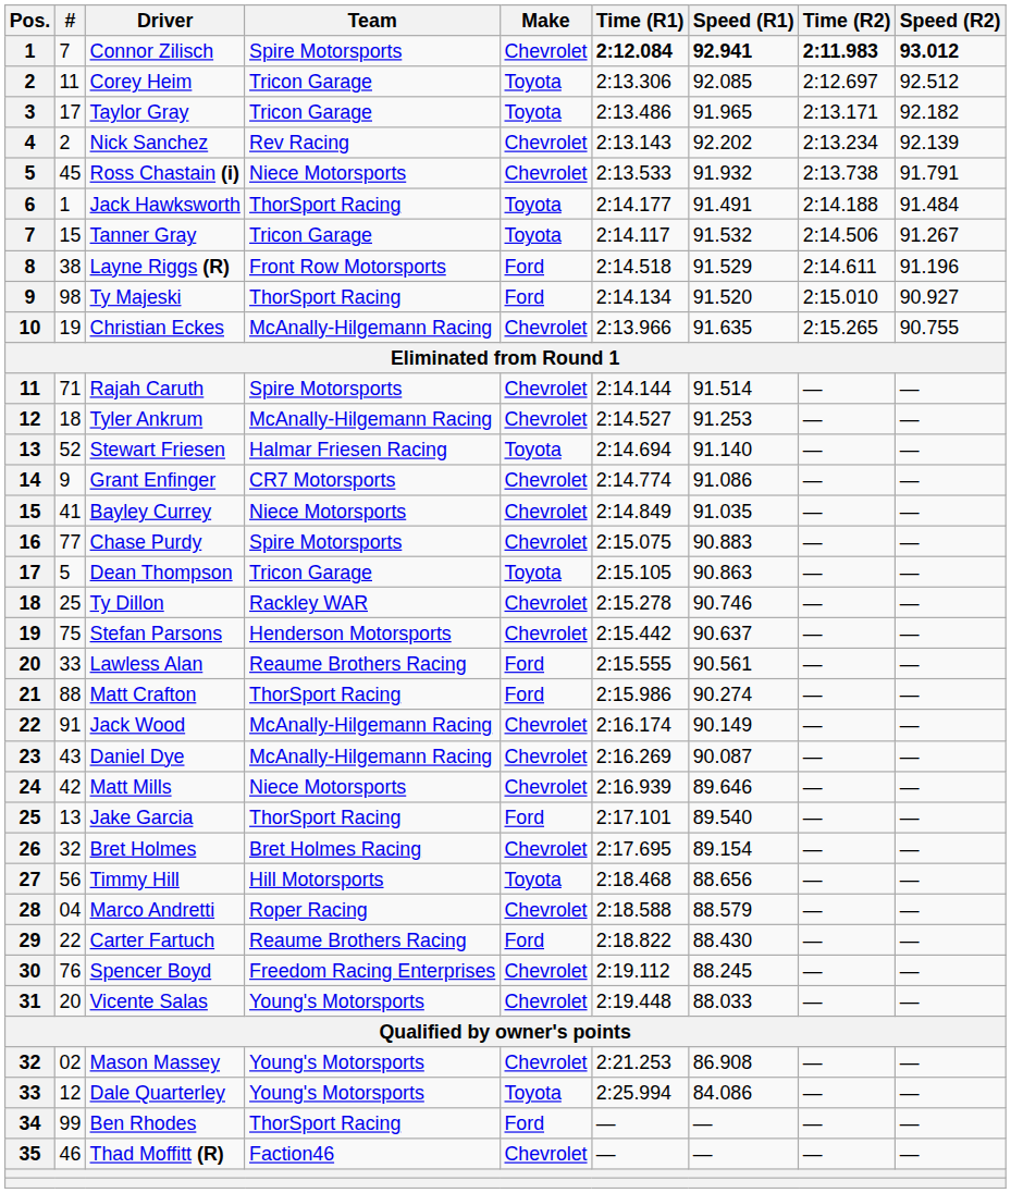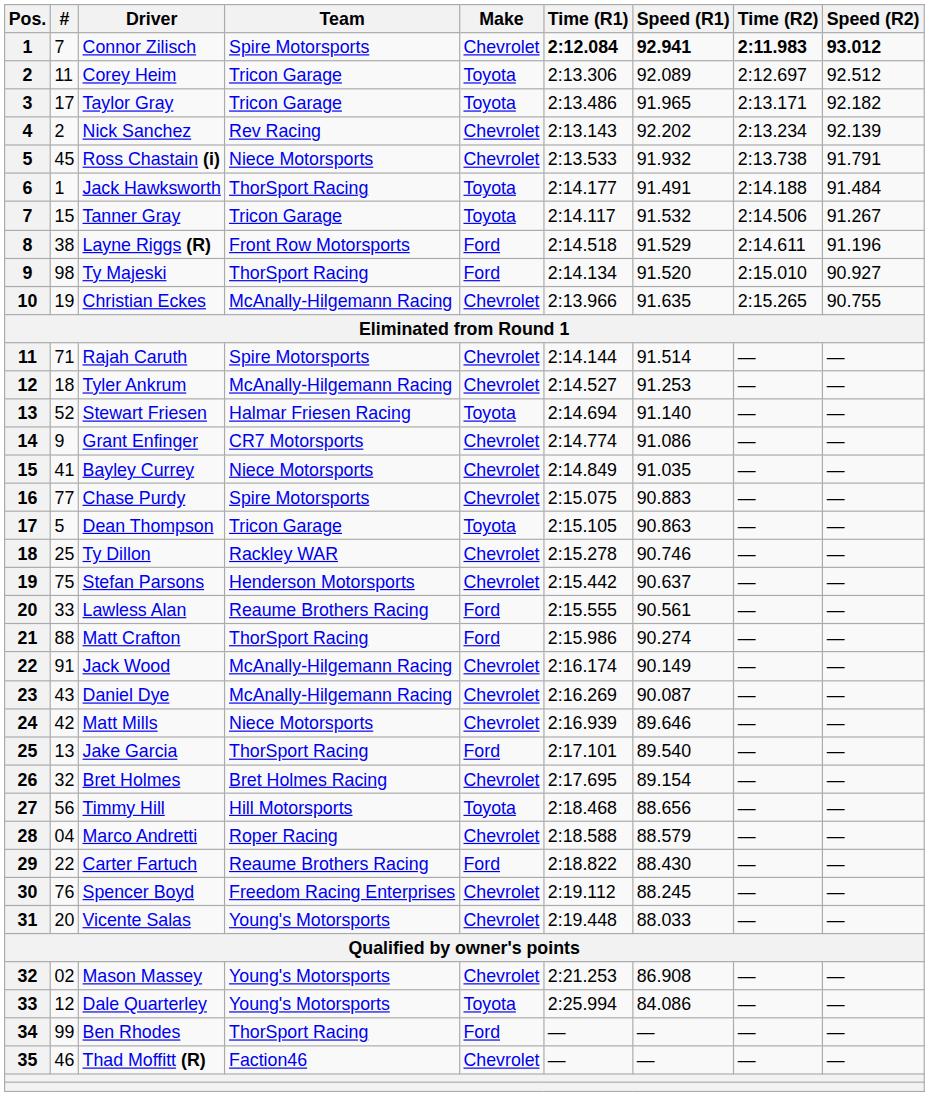 <table class="wikitable" style="font-size:95%">
 <tr>
 <th>Pos.</th>
 <th>#</th>
 <th>Driver</th>
 <th>Team</th>
 <th>Make</th>
 <th>Time (R1)</th>
 <th>Speed (R1)</th>
 <th>Time (R2)</th>
 <th>Speed (R2)</th>
 </tr>
 <tr>
 <th>1</th>
 <td>7</td>
 <td><a href='#'>Connor Zilisch</a></td>
 <td><a href='#'>Spire Motorsports</a></td>
 <td><a href='#'>Chevrolet</a></td>
 <td><strong>2:12.084</strong></td>
 <td><strong>92.941</strong></td>
 <td><strong>2:11.983</strong></td>
 <td><strong>93.012</strong></td>
 </tr>
 <tr>
 <th>2</th>
 <td>11</td>
 <td><a href='#'>Corey Heim</a></td>
 <td><a href='#'>Tricon Garage</a></td>
 <td><a href='#'>Toyota</a></td>
 <td>2:13.306</td>
-<td>92.085</td>
+<td>92.089</td>
 <td>2:12.697</td>
 <td>92.512</td>
 </tr>
 <tr>
 <th>3</th>
 <td>17</td>
 <td><a href='#'>Taylor Gray</a></td>
 <td><a href='#'>Tricon Garage</a></td>
 <td><a href='#'>Toyota</a></td>
 <td>2:13.486</td>
 <td>91.965</td>
 <td>2:13.171</td>
 <td>92.182</td>
 </tr>
 <tr>
 <th>4</th>
 <td>2</td>
 <td><a href='#'>Nick Sanchez</a></td>
 <td><a href='#'>Rev Racing</a></td>
 <td><a href='#'>Chevrolet</a></td>
 <td>2:13.143</td>
 <td>92.202</td>
 <td>2:13.234</td>
 <td>92.139</td>
 </tr>
 <tr>
 <th>5</th>
 <td>45</td>
 <td><a href='#'>Ross Chastain</a> <strong>(i)</strong></td>
 <td><a href='#'>Niece Motorsports</a></td>
 <td><a href='#'>Chevrolet</a></td>
 <td>2:13.533</td>
 <td>91.932</td>
 <td>2:13.738</td>
 <td>91.791</td>
 </tr>
 <tr>
 <th>6</th>
 <td>1</td>
 <td><a href='#'>Jack Hawksworth</a></td>
 <td><a href='#'>ThorSport Racing</a></td>
 <td><a href='#'>Toyota</a></td>
 <td>2:14.177</td>
 <td>91.491</td>
 <td>2:14.188</td>
 <td>91.484</td>
 </tr>
 <tr>
 <th>7</th>
 <td>15</td>
 <td><a href='#'>Tanner Gray</a></td>
 <td><a href='#'>Tricon Garage</a></td>
 <td><a href='#'>Toyota</a></td>
 <td>2:14.117</td>
 <td>91.532</td>
 <td>2:14.506</td>
 <td>91.267</td>
 </tr>
 <tr>
 <th>8</th>
 <td>38</td>
 <td><a href='#'>Layne Riggs</a> <strong>(R)</strong></td>
 <td><a href='#'>Front Row Motorsports</a></td>
 <td><a href='#'>Ford</a></td>
 <td>2:14.518</td>
 <td>91.529</td>
 <td>2:14.611</td>
 <td>91.196</td>
 </tr>
 <tr>
 <th>9</th>
 <td>98</td>
 <td><a href='#'>Ty Majeski</a></td>
 <td><a href='#'>ThorSport Racing</a></td>
 <td><a href='#'>Ford</a></td>
 <td>2:14.134</td>
 <td>91.520</td>
 <td>2:15.010</td>
 <td>90.927</td>
 </tr>
 <tr>
 <th>10</th>
 <td>19</td>
 <td><a href='#'>Christian Eckes</a></td>
 <td><a href='#'>McAnally-Hilgemann Racing</a></td>
 <td><a href='#'>Chevrolet</a></td>
 <td>2:13.966</td>
 <td>91.635</td>
 <td>2:15.265</td>
 <td>90.755</td>
 </tr>
 <tr>
 <th colspan="9">Eliminated from Round 1</th>
 </tr>
 <tr>
 <th>11</th>
 <td>71</td>
 <td><a href='#'>Rajah Caruth</a></td>
 <td><a href='#'>Spire Motorsports</a></td>
 <td><a href='#'>Chevrolet</a></td>
 <td>2:14.144</td>
 <td>91.514</td>
 <td>—</td>
 <td>—</td>
 </tr>
 <tr>
 <th>12</th>
 <td>18</td>
 <td><a href='#'>Tyler Ankrum</a></td>
 <td><a href='#'>McAnally-Hilgemann Racing</a></td>
 <td><a href='#'>Chevrolet</a></td>
 <td>2:14.527</td>
 <td>91.253</td>
 <td>—</td>
 <td>—</td>
 </tr>
 <tr>
 <th>13</th>
 <td>52</td>
 <td><a href='#'>Stewart Friesen</a></td>
 <td><a href='#'>Halmar Friesen Racing</a></td>
 <td><a href='#'>Toyota</a></td>
 <td>2:14.694</td>
 <td>91.140</td>
 <td>—</td>
 <td>—</td>
 </tr>
 <tr>
 <th>14</th>
 <td>9</td>
 <td><a href='#'>Grant Enfinger</a></td>
 <td><a href='#'>CR7 Motorsports</a></td>
 <td><a href='#'>Chevrolet</a></td>
 <td>2:14.774</td>
 <td>91.086</td>
 <td>—</td>
 <td>—</td>
 </tr>
 <tr>
 <th>15</th>
 <td>41</td>
 <td><a href='#'>Bayley Currey</a></td>
 <td><a href='#'>Niece Motorsports</a></td>
 <td><a href='#'>Chevrolet</a></td>
 <td>2:14.849</td>
 <td>91.035</td>
 <td>—</td>
 <td>—</td>
 </tr>
 <tr>
 <th>16</th>
 <td>77</td>
 <td><a href='#'>Chase Purdy</a></td>
 <td><a href='#'>Spire Motorsports</a></td>
 <td><a href='#'>Chevrolet</a></td>
 <td>2:15.075</td>
 <td>90.883</td>
 <td>—</td>
 <td>—</td>
 </tr>
 <tr>
 <th>17</th>
 <td>5</td>
 <td><a href='#'>Dean Thompson</a></td>
 <td><a href='#'>Tricon Garage</a></td>
 <td><a href='#'>Toyota</a></td>
 <td>2:15.105</td>
 <td>90.863</td>
 <td>—</td>
 <td>—</td>
 </tr>
 <tr>
 <th>18</th>
 <td>25</td>
 <td><a href='#'>Ty Dillon</a></td>
 <td><a href='#'>Rackley WAR</a></td>
 <td><a href='#'>Chevrolet</a></td>
 <td>2:15.278</td>
 <td>90.746</td>
 <td>—</td>
 <td>—</td>
 </tr>
 <tr>
 <th>19</th>
 <td>75</td>
 <td><a href='#'>Stefan Parsons</a></td>
 <td><a href='#'>Henderson Motorsports</a></td>
 <td><a href='#'>Chevrolet</a></td>
 <td>2:15.442</td>
 <td>90.637</td>
 <td>—</td>
 <td>—</td>
 </tr>
 <tr>
 <th>20</th>
 <td>33</td>
 <td><a href='#'>Lawless Alan</a></td>
 <td><a href='#'>Reaume Brothers Racing</a></td>
 <td><a href='#'>Ford</a></td>
 <td>2:15.555</td>
 <td>90.561</td>
 <td>—</td>
 <td>—</td>
 </tr>
 <tr>
 <th>21</th>
 <td>88</td>
 <td><a href='#'>Matt Crafton</a></td>
 <td><a href='#'>ThorSport Racing</a></td>
 <td><a href='#'>Ford</a></td>
 <td>2:15.986</td>
 <td>90.274</td>
 <td>—</td>
 <td>—</td>
 </tr>
 <tr>
 <th>22</th>
 <td>91</td>
 <td><a href='#'>Jack Wood</a></td>
 <td><a href='#'>McAnally-Hilgemann Racing</a></td>
 <td><a href='#'>Chevrolet</a></td>
 <td>2:16.174</td>
 <td>90.149</td>
 <td>—</td>
 <td>—</td>
 </tr>
 <tr>
 <th>23</th>
 <td>43</td>
 <td><a href='#'>Daniel Dye</a></td>
 <td><a href='#'>McAnally-Hilgemann Racing</a></td>
 <td><a href='#'>Chevrolet</a></td>
 <td>2:16.269</td>
 <td>90.087</td>
 <td>—</td>
 <td>—</td>
 </tr>
 <tr>
 <th>24</th>
 <td>42</td>
 <td><a href='#'>Matt Mills</a></td>
 <td><a href='#'>Niece Motorsports</a></td>
 <td><a href='#'>Chevrolet</a></td>
 <td>2:16.939</td>
 <td>89.646</td>
 <td>—</td>
 <td>—</td>
 </tr>
 <tr>
 <th>25</th>
 <td>13</td>
 <td><a href='#'>Jake Garcia</a></td>
 <td><a href='#'>ThorSport Racing</a></td>
 <td><a href='#'>Ford</a></td>
 <td>2:17.101</td>
 <td>89.540</td>
 <td>—</td>
 <td>—</td>
 </tr>
 <tr>
 <th>26</th>
 <td>32</td>
 <td><a href='#'>Bret Holmes</a></td>
 <td><a href='#'>Bret Holmes Racing</a></td>
 <td><a href='#'>Chevrolet</a></td>
 <td>2:17.695</td>
 <td>89.154</td>
 <td>—</td>
 <td>—</td>
 </tr>
 <tr>
 <th>27</th>
 <td>56</td>
 <td><a href='#'>Timmy Hill</a></td>
 <td><a href='#'>Hill Motorsports</a></td>
 <td><a href='#'>Toyota</a></td>
 <td>2:18.468</td>
 <td>88.656</td>
 <td>—</td>
 <td>—</td>
 </tr>
 <tr>
 <th>28</th>
 <td>04</td>
 <td><a href='#'>Marco Andretti</a></td>
 <td><a href='#'>Roper Racing</a></td>
 <td><a href='#'>Chevrolet</a></td>
 <td>2:18.588</td>
 <td>88.579</td>
 <td>—</td>
 <td>—</td>
 </tr>
 <tr>
 <th>29</th>
 <td>22</td>
 <td><a href='#'>Carter Fartuch</a></td>
 <td><a href='#'>Reaume Brothers Racing</a></td>
 <td><a href='#'>Ford</a></td>
 <td>2:18.822</td>
 <td>88.430</td>
 <td>—</td>
 <td>—</td>
 </tr>
 <tr>
 <th>30</th>
 <td>76</td>
 <td><a href='#'>Spencer Boyd</a></td>
 <td><a href='#'>Freedom Racing Enterprises</a></td>
 <td><a href='#'>Chevrolet</a></td>
 <td>2:19.112</td>
 <td>88.245</td>
 <td>—</td>
 <td>—</td>
 </tr>
 <tr>
 <th>31</th>
 <td>20</td>
 <td><a href='#'>Vicente Salas</a></td>
 <td><a href='#'>Young's Motorsports</a></td>
 <td><a href='#'>Chevrolet</a></td>
 <td>2:19.448</td>
 <td>88.033</td>
 <td>—</td>
 <td>—</td>
 </tr>
 <tr>
 <th colspan="9">Qualified by owner's points</th>
 </tr>
 <tr>
 <th>32</th>
 <td>02</td>
 <td><a href='#'>Mason Massey</a></td>
 <td><a href='#'>Young's Motorsports</a></td>
 <td><a href='#'>Chevrolet</a></td>
 <td>2:21.253</td>
 <td>86.908</td>
 <td>—</td>
 <td>—</td>
 </tr>
 <tr>
 <th>33</th>
 <td>12</td>
 <td><a href='#'>Dale Quarterley</a></td>
 <td><a href='#'>Young's Motorsports</a></td>
 <td><a href='#'>Toyota</a></td>
 <td>2:25.994</td>
 <td>84.086</td>
 <td>—</td>
 <td>—</td>
 </tr>
 <tr>
 <th>34</th>
 <td>99</td>
 <td><a href='#'>Ben Rhodes</a></td>
 <td><a href='#'>ThorSport Racing</a></td>
 <td><a href='#'>Ford</a></td>
 <td>—</td>
 <td>—</td>
 <td>—</td>
 <td>—</td>
 </tr>
 <tr>
 <th>35</th>
 <td>46</td>
 <td><a href='#'>Thad Moffitt</a> <strong>(R)</strong></td>
 <td><a href='#'>Faction46</a></td>
 <td><a href='#'>Chevrolet</a></td>
 <td>—</td>
 <td>—</td>
 <td>—</td>
 <td>—</td>
 </tr>
 <tr>
 <th colspan="9"></th>
 </tr>
 <tr>
 <th colspan="9"></th>
 </tr>
 </table>
